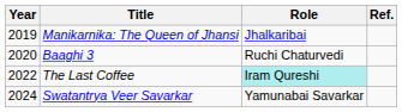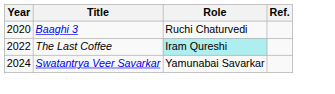 <table class="wikitable sortable">
 <tr>
 <th>Year</th>
 <th>Title</th>
 <th>Role</th>
 <th class="unsortable">Ref.</th>
-</tr>
-<tr>
-<td>2019</td>
-<td><em><a href='#'>Manikarnika: The Queen of Jhansi</a></em></td>
-<td><a href='#'>Jhalkaribai</a></td>
-<td></td>
 </tr>
 <tr>
 <td>2020</td>
 <td><em><a href='#'>Baaghi 3</a></em></td>
 <td>Ruchi Chaturvedi</td>
 <td></td>
 </tr>
 <tr>
 <td>2022</td>
 <td><em>The Last Coffee</em></td>
 <td style="background: paleturquoise;">Iram Qureshi</td>
 <td></td>
 </tr>
 <tr>
 <td>2024</td>
 <td><em> <a href='#'>Swatantrya Veer Savarkar</a> </em></td>
 <td>Yamunabai Savarkar</td>
 <td></td>
 </tr>
 </table>
